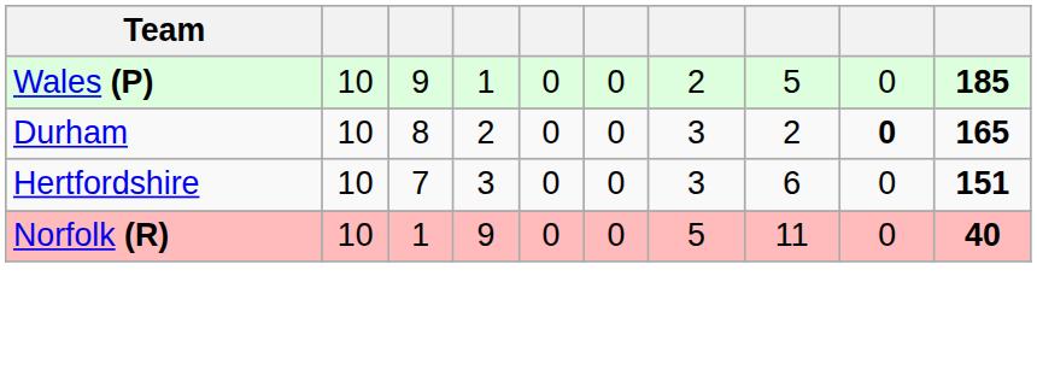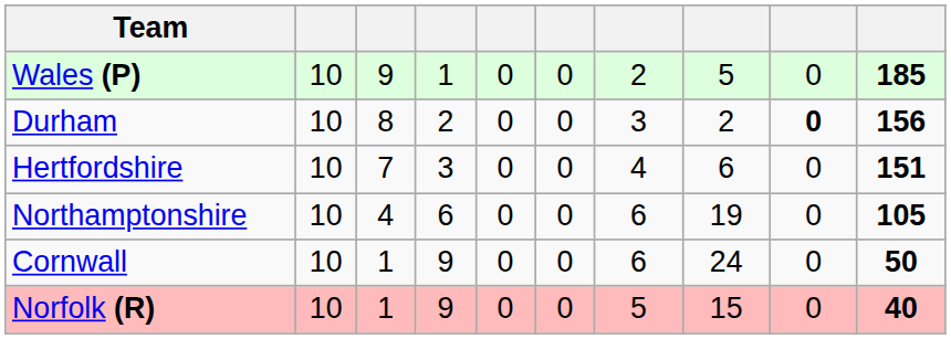 <table class="wikitable" style="text-align:center">
 <tr>
 <th width="150">Team</th>
 <th width="25"></th>
 <th width="25"></th>
 <th width="25"></th>
 <th width="25"></th>
 <th width="25"></th>
 <th width="40"></th>
 <th width="40"></th>
 <th width="40"></th>
 <th width="40"></th>
 </tr>
 <tr style="background:#dfd">
 <td style="text-align:left"><a href='#'>Wales</a> <strong>(P)</strong></td>
 <td>10</td>
 <td>9</td>
 <td>1</td>
 <td>0</td>
 <td>0</td>
 <td>2</td>
 <td>5</td>
 <td>0</td>
 <td><strong>185</strong></td>
 </tr>
 <tr>
 <td style="text-align:left"><a href='#'>Durham</a></td>
 <td>10</td>
 <td>8</td>
 <td>2</td>
 <td>0</td>
 <td>0</td>
 <td>3</td>
 <td>2</td>
 <td><strong>0</strong></td>
-<td><strong>165</strong></td>
+<td><strong>156</strong></td>
 </tr>
 <tr>
 <td style="text-align:left"><a href='#'>Hertfordshire</a></td>
 <td>10</td>
 <td>7</td>
 <td>3</td>
 <td>0</td>
 <td>0</td>
-<td>3</td>
+<td>4</td>
 <td>6</td>
 <td>0</td>
 <td><strong>151</strong></td>
+</tr>
+<tr>
+<td style="text-align:left"><a href='#'>Northamptonshire</a></td>
+<td>10</td>
+<td>4</td>
+<td>6</td>
+<td>0</td>
+<td>0</td>
+<td>6</td>
+<td>19</td>
+<td>0</td>
+<td><strong>105</strong></td>
+</tr>
+<tr>
+<td style="text-align:left"><a href='#'>Cornwall</a></td>
+<td>10</td>
+<td>1</td>
+<td>9</td>
+<td>0</td>
+<td>0</td>
+<td>6</td>
+<td>24</td>
+<td>0</td>
+<td><strong>50</strong></td>
 </tr>
 <tr style="background:#FFBBBB">
 <td style="text-align:left"><a href='#'>Norfolk</a> <strong>(R)</strong></td>
 <td>10</td>
 <td>1</td>
 <td>9</td>
 <td>0</td>
 <td>0</td>
 <td>5</td>
-<td>11</td>
+<td>15</td>
 <td>0</td>
 <td><strong>40</strong></td>
 </tr>
 </table>
